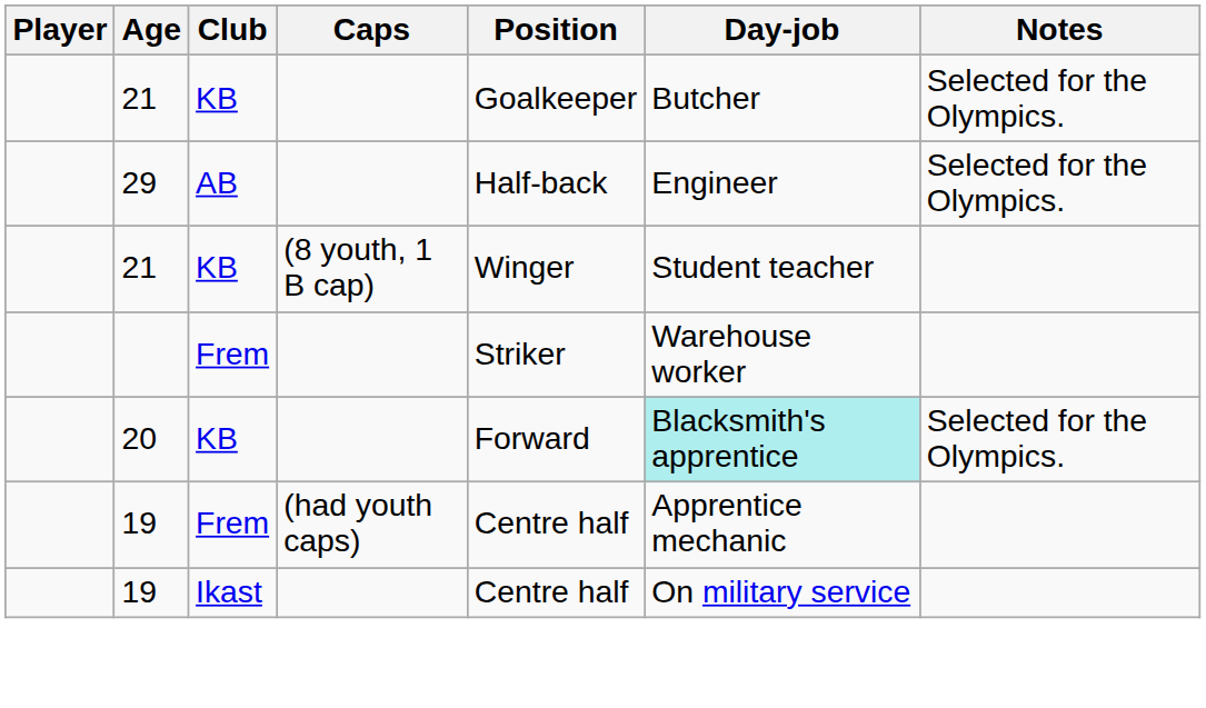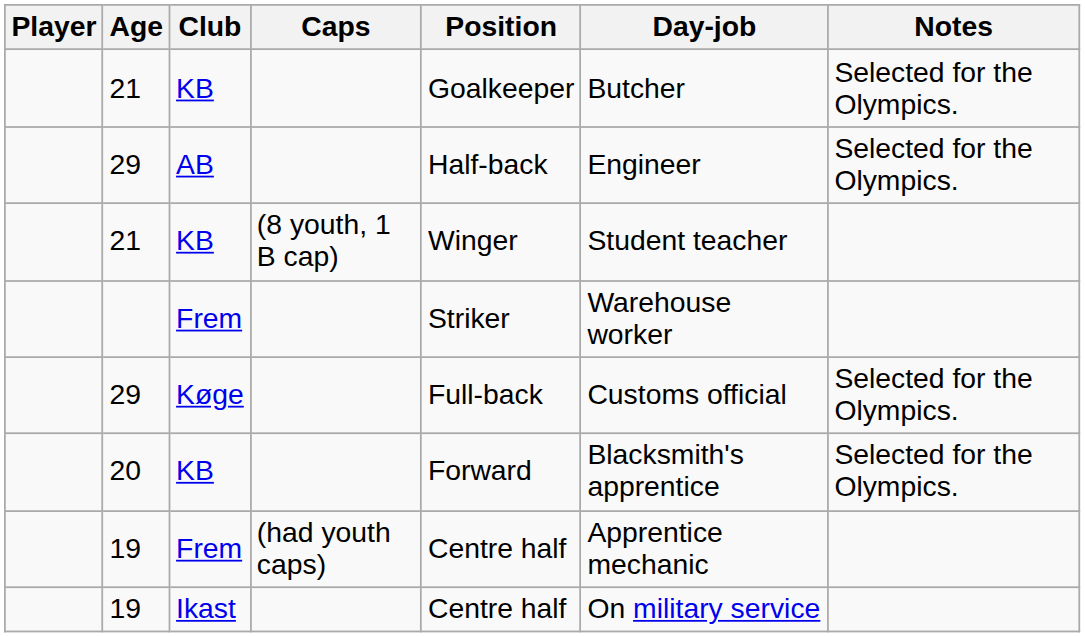 <table class="wikitable sortable">
 <tr>
 <th>Player</th>
 <th>Age</th>
 <th>Club</th>
 <th>Caps</th>
 <th>Position</th>
 <th>Day-job</th>
 <th>Notes</th>
 </tr>
 <tr>
 <td></td>
 <td>21</td>
 <td><a href='#'>KB</a></td>
 <td></td>
 <td>Goalkeeper</td>
 <td>Butcher</td>
 <td>Selected for the Olympics.</td>
 </tr>
 <tr>
 <td></td>
 <td>29</td>
 <td><a href='#'>AB</a></td>
 <td></td>
 <td>Half-back</td>
 <td>Engineer</td>
 <td>Selected for the Olympics.</td>
 </tr>
 <tr>
 <td></td>
 <td>21</td>
 <td><a href='#'>KB</a></td>
 <td> (8 youth, 1 B cap)</td>
 <td>Winger</td>
 <td>Student teacher</td>
 <td></td>
 </tr>
 <tr>
 <td></td>
 <td></td>
 <td><a href='#'>Frem</a></td>
 <td></td>
 <td>Striker</td>
 <td>Warehouse worker</td>
 <td></td>
 </tr>
 <tr>
 <td></td>
+<td>29</td>
+<td><a href='#'>Køge</a></td>
+<td></td>
+<td>Full-back</td>
+<td>Customs official</td>
+<td>Selected for the Olympics.</td>
+</tr>
+<tr>
+<td></td>
 <td>20</td>
 <td><a href='#'>KB</a></td>
 <td></td>
 <td>Forward</td>
-<td style="background: paleturquoise;">Blacksmith's apprentice</td>
+<td>Blacksmith's apprentice</td>
 <td>Selected for the Olympics.</td>
 </tr>
 <tr>
 <td></td>
 <td>19</td>
 <td><a href='#'>Frem</a></td>
 <td> (had youth caps)</td>
 <td>Centre half</td>
 <td>Apprentice mechanic</td>
 <td></td>
 </tr>
 <tr>
 <td></td>
 <td>19</td>
 <td><a href='#'>Ikast</a></td>
 <td></td>
 <td>Centre half</td>
 <td>On <a href='#'>military service</a></td>
 <td></td>
 </tr>
 </table>
